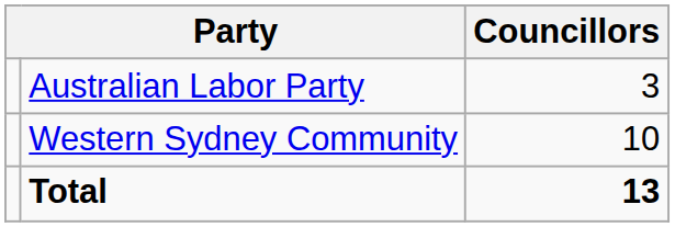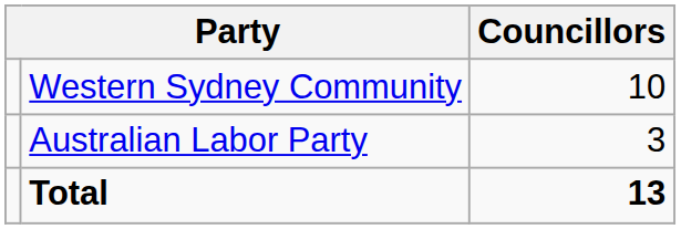 <table class="wikitable">
 <tr>
 <th colspan="2">Party</th>
 <th>Councillors</th>
+</tr>
+<tr>
+<td></td>
+<td><a href='#'>Western Sydney Community</a></td>
+<td align=right>10</td>
 </tr>
 <tr>
 <td></td>
 <td><a href='#'>Australian Labor Party</a></td>
 <td align=right>3</td>
 </tr>
 <tr>
 <td></td>
-<td><a href='#'>Western Sydney Community</a></td>
-<td align=right>10</td>
-</tr>
-<tr>
-<td></td>
 <td><strong>Total</strong></td>
 <td align=right><strong>13</strong></td>
 </tr>
 </table>
